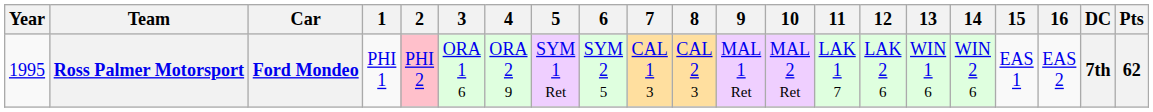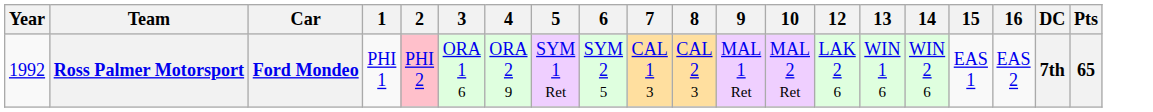 <table class="wikitable" style="text-align:center; font-size:85%">
 <tr>
 <th>Year</th>
 <th>Team</th>
 <th>Car</th>
 <th>1</th>
 <th>2</th>
 <th>3</th>
 <th>4</th>
 <th>5</th>
 <th>6</th>
 <th>7</th>
 <th>8</th>
 <th>9</th>
 <th>10</th>
-<th>11</th>
 <th>12</th>
 <th>13</th>
 <th>14</th>
 <th>15</th>
 <th>16</th>
 <th>DC</th>
 <th>Pts</th>
 </tr>
 <tr>
-<td><a href='#'>1995</a></td>
+<td><a href='#'>1992</a></td>
 <th nowrap><a href='#'>Ross Palmer Motorsport</a></th>
 <th nowrap><a href='#'>Ford Mondeo</a></th>
 <td><a href='#'>PHI<br>1</a></td>
 <td style="background: pink;"><a href='#'>PHI<br>2</a></td>
 <td style="background:#DFFFDF;"><a href='#'>ORA<br>1</a><br><small>6</small></td>
 <td style="background:#DFFFDF;"><a href='#'>ORA<br>2</a><br><small>9</small></td>
 <td style="background:#EFCFFF;"><a href='#'>SYM<br>1</a><br><small>Ret</small></td>
 <td style="background:#DFFFDF;"><a href='#'>SYM<br>2</a><br><small>5</small></td>
 <td style="background:#FFDF9F;"><a href='#'>CAL<br>1</a><br><small>3</small></td>
 <td style="background:#FFDF9F;"><a href='#'>CAL<br>2</a><br><small>3</small></td>
 <td style="background:#EFCFFF;"><a href='#'>MAL<br>1</a><br><small>Ret</small></td>
 <td style="background:#EFCFFF;"><a href='#'>MAL<br>2</a><br><small>Ret</small></td>
-<td style="background:#DFFFDF;"><a href='#'>LAK<br>1</a><br><small>7</small></td>
 <td style="background:#DFFFDF;"><a href='#'>LAK<br>2</a><br><small>6</small></td>
 <td style="background:#DFFFDF;"><a href='#'>WIN<br>1</a><br><small>6</small></td>
 <td style="background:#DFFFDF;"><a href='#'>WIN<br>2</a><br><small>6</small></td>
 <td><a href='#'>EAS<br>1</a></td>
 <td><a href='#'>EAS<br>2</a></td>
 <th>7th</th>
-<th>62</th>
+<th>65</th>
 </tr>
 </table>
